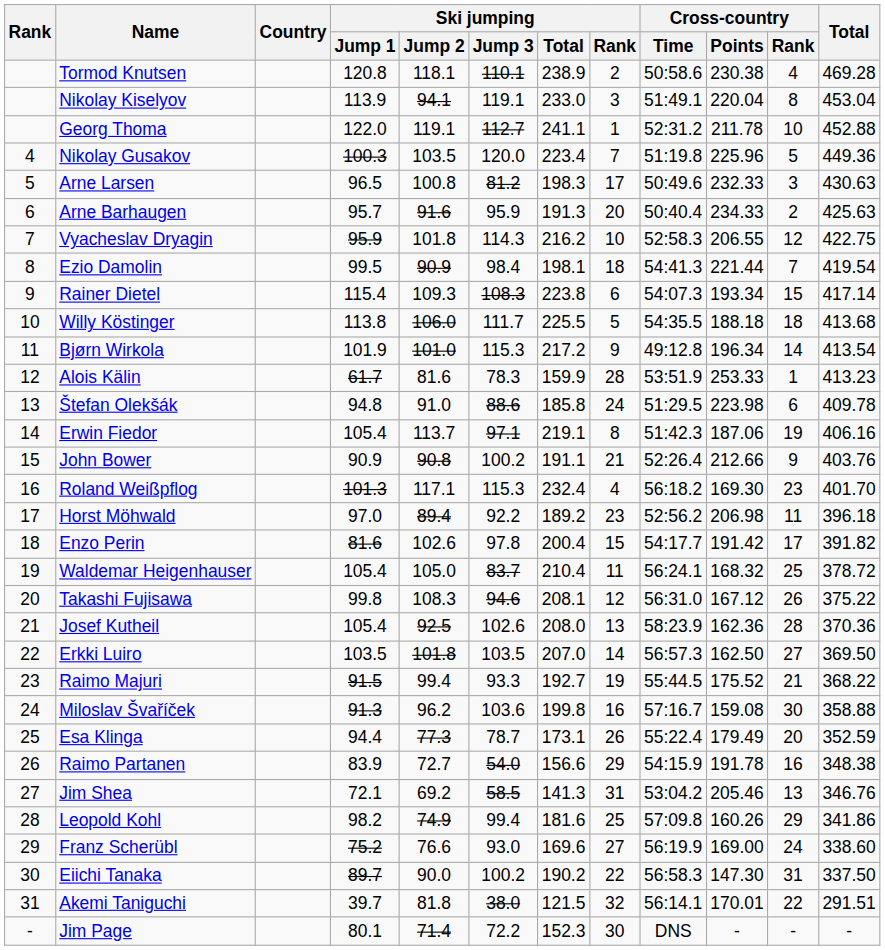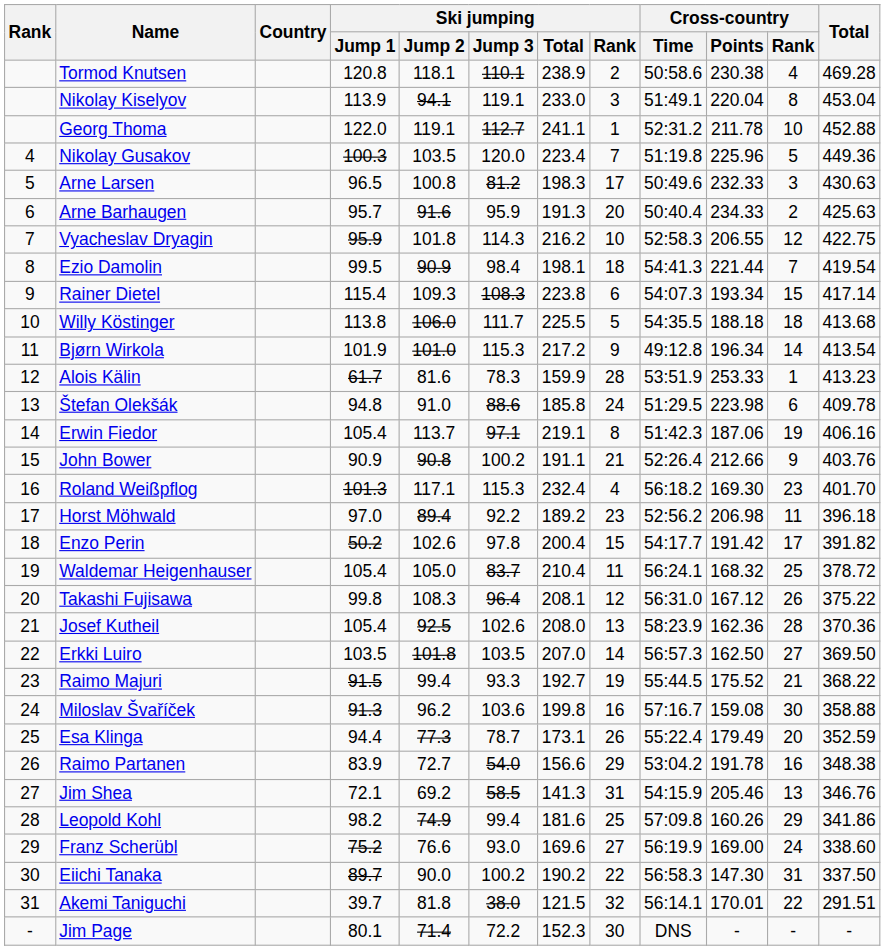 <table class="wikitable sortable" style="text-align:center">
 <tr>
 <th rowspan=2>Rank</th>
 <th rowspan=2>Name</th>
 <th rowspan=2>Country</th>
 <th colspan=5>Ski jumping</th>
 <th colspan=3>Cross-country</th>
 <th rowspan=2>Total</th>
 </tr>
 <tr>
 <th>Jump 1</th>
 <th>Jump 2</th>
 <th>Jump 3</th>
 <th>Total</th>
 <th>Rank</th>
 <th>Time</th>
 <th>Points</th>
 <th>Rank</th>
 </tr>
 <tr>
 <td></td>
 <td align=left><a href='#'>Tormod Knutsen</a></td>
 <td align=left></td>
 <td>120.8</td>
 <td>118.1</td>
 <td><s>110.1</s></td>
 <td>238.9</td>
 <td>2</td>
 <td>50:58.6</td>
 <td>230.38</td>
 <td>4</td>
 <td>469.28</td>
 </tr>
 <tr>
 <td></td>
 <td align=left><a href='#'>Nikolay Kiselyov</a></td>
 <td align=left></td>
 <td>113.9</td>
 <td><s>94.1</s></td>
 <td>119.1</td>
 <td>233.0</td>
 <td>3</td>
 <td>51:49.1</td>
 <td>220.04</td>
 <td>8</td>
 <td>453.04</td>
 </tr>
 <tr>
 <td></td>
 <td align=left><a href='#'>Georg Thoma</a></td>
 <td align=left></td>
 <td>122.0</td>
 <td>119.1</td>
 <td><s>112.7</s></td>
 <td>241.1</td>
 <td>1</td>
 <td>52:31.2</td>
 <td>211.78</td>
 <td>10</td>
 <td>452.88</td>
 </tr>
 <tr>
 <td>4</td>
 <td align=left><a href='#'>Nikolay Gusakov</a></td>
 <td align=left></td>
 <td><s>100.3</s></td>
 <td>103.5</td>
 <td>120.0</td>
 <td>223.4</td>
 <td>7</td>
 <td>51:19.8</td>
 <td>225.96</td>
 <td>5</td>
 <td>449.36</td>
 </tr>
 <tr>
 <td>5</td>
 <td align=left><a href='#'>Arne Larsen</a></td>
 <td align=left></td>
 <td>96.5</td>
 <td>100.8</td>
 <td><s>81.2</s></td>
 <td>198.3</td>
 <td>17</td>
 <td>50:49.6</td>
 <td>232.33</td>
 <td>3</td>
 <td>430.63</td>
 </tr>
 <tr>
 <td>6</td>
 <td align=left><a href='#'>Arne Barhaugen</a></td>
 <td align=left></td>
 <td>95.7</td>
 <td><s>91.6</s></td>
 <td>95.9</td>
 <td>191.3</td>
 <td>20</td>
 <td>50:40.4</td>
 <td>234.33</td>
 <td>2</td>
 <td>425.63</td>
 </tr>
 <tr>
 <td>7</td>
 <td align=left><a href='#'>Vyacheslav Dryagin</a></td>
 <td align=left></td>
 <td><s>95.9</s></td>
 <td>101.8</td>
 <td>114.3</td>
 <td>216.2</td>
 <td>10</td>
 <td>52:58.3</td>
 <td>206.55</td>
 <td>12</td>
 <td>422.75</td>
 </tr>
 <tr>
 <td>8</td>
 <td align=left><a href='#'>Ezio Damolin</a></td>
 <td align=left></td>
 <td>99.5</td>
 <td><s>90.9</s></td>
 <td>98.4</td>
 <td>198.1</td>
 <td>18</td>
 <td>54:41.3</td>
 <td>221.44</td>
 <td>7</td>
 <td>419.54</td>
 </tr>
 <tr>
 <td>9</td>
 <td align=left><a href='#'>Rainer Dietel</a></td>
 <td align=left></td>
 <td>115.4</td>
 <td>109.3</td>
 <td><s>108.3</s></td>
 <td>223.8</td>
 <td>6</td>
 <td>54:07.3</td>
 <td>193.34</td>
 <td>15</td>
 <td>417.14</td>
 </tr>
 <tr>
 <td>10</td>
 <td align=left><a href='#'>Willy Köstinger</a></td>
 <td align=left></td>
 <td>113.8</td>
 <td><s>106.0</s></td>
 <td>111.7</td>
 <td>225.5</td>
 <td>5</td>
 <td>54:35.5</td>
 <td>188.18</td>
 <td>18</td>
 <td>413.68</td>
 </tr>
 <tr>
 <td>11</td>
 <td align=left><a href='#'>Bjørn Wirkola</a></td>
 <td align=left></td>
 <td>101.9</td>
 <td><s>101.0</s></td>
 <td>115.3</td>
 <td>217.2</td>
 <td>9</td>
 <td>49:12.8</td>
 <td>196.34</td>
 <td>14</td>
 <td>413.54</td>
 </tr>
 <tr>
 <td>12</td>
 <td align=left><a href='#'>Alois Kälin</a></td>
 <td align=left></td>
 <td><s>61.7</s></td>
 <td>81.6</td>
 <td>78.3</td>
 <td>159.9</td>
 <td>28</td>
 <td>53:51.9</td>
 <td>253.33</td>
 <td>1</td>
 <td>413.23</td>
 </tr>
 <tr>
 <td>13</td>
 <td align=left><a href='#'>Štefan Olekšák</a></td>
 <td align=left></td>
 <td>94.8</td>
 <td>91.0</td>
 <td><s>88.6</s></td>
 <td>185.8</td>
 <td>24</td>
 <td>51:29.5</td>
 <td>223.98</td>
 <td>6</td>
 <td>409.78</td>
 </tr>
 <tr>
 <td>14</td>
 <td align=left><a href='#'>Erwin Fiedor</a></td>
 <td align=left></td>
 <td>105.4</td>
 <td>113.7</td>
 <td><s>97.1</s></td>
 <td>219.1</td>
 <td>8</td>
 <td>51:42.3</td>
 <td>187.06</td>
 <td>19</td>
 <td>406.16</td>
 </tr>
 <tr>
 <td>15</td>
 <td align=left><a href='#'>John Bower</a></td>
 <td align=left></td>
 <td>90.9</td>
 <td><s>90.8</s></td>
 <td>100.2</td>
 <td>191.1</td>
 <td>21</td>
 <td>52:26.4</td>
 <td>212.66</td>
 <td>9</td>
 <td>403.76</td>
 </tr>
 <tr>
 <td>16</td>
 <td align=left><a href='#'>Roland Weißpflog</a></td>
 <td align=left></td>
 <td><s>101.3</s></td>
 <td>117.1</td>
 <td>115.3</td>
 <td>232.4</td>
 <td>4</td>
 <td>56:18.2</td>
 <td>169.30</td>
 <td>23</td>
 <td>401.70</td>
 </tr>
 <tr>
 <td>17</td>
 <td align=left><a href='#'>Horst Möhwald</a></td>
 <td align=left></td>
 <td>97.0</td>
 <td><s>89.4</s></td>
 <td>92.2</td>
 <td>189.2</td>
 <td>23</td>
 <td>52:56.2</td>
 <td>206.98</td>
 <td>11</td>
 <td>396.18</td>
 </tr>
 <tr>
 <td>18</td>
 <td align=left><a href='#'>Enzo Perin</a></td>
 <td align=left></td>
-<td><s>81.6</s></td>
+<td><s>50.2</s></td>
 <td>102.6</td>
 <td>97.8</td>
 <td>200.4</td>
 <td>15</td>
 <td>54:17.7</td>
 <td>191.42</td>
 <td>17</td>
 <td>391.82</td>
 </tr>
 <tr>
 <td>19</td>
 <td align=left><a href='#'>Waldemar Heigenhauser</a></td>
 <td align=left></td>
 <td>105.4</td>
 <td>105.0</td>
 <td><s>83.7</s></td>
 <td>210.4</td>
 <td>11</td>
 <td>56:24.1</td>
 <td>168.32</td>
 <td>25</td>
 <td>378.72</td>
 </tr>
 <tr>
 <td>20</td>
 <td align=left><a href='#'>Takashi Fujisawa</a></td>
 <td align=left></td>
 <td>99.8</td>
 <td>108.3</td>
-<td><s>94.6</s></td>
+<td><s>96.4</s></td>
 <td>208.1</td>
 <td>12</td>
 <td>56:31.0</td>
 <td>167.12</td>
 <td>26</td>
 <td>375.22</td>
 </tr>
 <tr>
 <td>21</td>
 <td align=left><a href='#'>Josef Kutheil</a></td>
 <td align=left></td>
 <td>105.4</td>
 <td><s>92.5</s></td>
 <td>102.6</td>
 <td>208.0</td>
 <td>13</td>
 <td>58:23.9</td>
 <td>162.36</td>
 <td>28</td>
 <td>370.36</td>
 </tr>
 <tr>
 <td>22</td>
 <td align=left><a href='#'>Erkki Luiro</a></td>
 <td align=left></td>
 <td>103.5</td>
 <td><s>101.8</s></td>
 <td>103.5</td>
 <td>207.0</td>
 <td>14</td>
 <td>56:57.3</td>
 <td>162.50</td>
 <td>27</td>
 <td>369.50</td>
 </tr>
 <tr>
 <td>23</td>
 <td align=left><a href='#'>Raimo Majuri</a></td>
 <td align=left></td>
 <td><s>91.5</s></td>
 <td>99.4</td>
 <td>93.3</td>
 <td>192.7</td>
 <td>19</td>
 <td>55:44.5</td>
 <td>175.52</td>
 <td>21</td>
 <td>368.22</td>
 </tr>
 <tr>
 <td>24</td>
 <td align=left><a href='#'>Miloslav Švaříček</a></td>
 <td align=left></td>
 <td><s>91.3</s></td>
 <td>96.2</td>
 <td>103.6</td>
 <td>199.8</td>
 <td>16</td>
 <td>57:16.7</td>
 <td>159.08</td>
 <td>30</td>
 <td>358.88</td>
 </tr>
 <tr>
 <td>25</td>
 <td align=left><a href='#'>Esa Klinga</a></td>
 <td align=left></td>
 <td>94.4</td>
 <td><s>77.3</s></td>
 <td>78.7</td>
 <td>173.1</td>
 <td>26</td>
 <td>55:22.4</td>
 <td>179.49</td>
 <td>20</td>
 <td>352.59</td>
 </tr>
 <tr>
 <td>26</td>
 <td align=left><a href='#'>Raimo Partanen</a></td>
 <td align=left></td>
 <td>83.9</td>
 <td>72.7</td>
 <td><s>54.0</s></td>
 <td>156.6</td>
 <td>29</td>
-<td>54:15.9</td>
+<td>53:04.2</td>
 <td>191.78</td>
 <td>16</td>
 <td>348.38</td>
 </tr>
 <tr>
 <td>27</td>
 <td align=left><a href='#'>Jim Shea</a></td>
 <td align=left></td>
 <td>72.1</td>
 <td>69.2</td>
 <td><s>58.5</s></td>
 <td>141.3</td>
 <td>31</td>
-<td>53:04.2</td>
+<td>54:15.9</td>
 <td>205.46</td>
 <td>13</td>
 <td>346.76</td>
 </tr>
 <tr>
 <td>28</td>
 <td align=left><a href='#'>Leopold Kohl</a></td>
 <td align=left></td>
 <td>98.2</td>
 <td><s>74.9</s></td>
 <td>99.4</td>
 <td>181.6</td>
 <td>25</td>
 <td>57:09.8</td>
 <td>160.26</td>
 <td>29</td>
 <td>341.86</td>
 </tr>
 <tr>
 <td>29</td>
 <td align=left><a href='#'>Franz Scherübl</a></td>
 <td align=left></td>
 <td><s>75.2</s></td>
 <td>76.6</td>
 <td>93.0</td>
 <td>169.6</td>
 <td>27</td>
 <td>56:19.9</td>
 <td>169.00</td>
 <td>24</td>
 <td>338.60</td>
 </tr>
 <tr>
 <td>30</td>
 <td align=left><a href='#'>Eiichi Tanaka</a></td>
 <td align=left></td>
 <td><s>89.7</s></td>
 <td>90.0</td>
 <td>100.2</td>
 <td>190.2</td>
 <td>22</td>
 <td>56:58.3</td>
 <td>147.30</td>
 <td>31</td>
 <td>337.50</td>
 </tr>
 <tr>
 <td>31</td>
 <td align=left><a href='#'>Akemi Taniguchi</a></td>
 <td align=left></td>
 <td>39.7</td>
 <td>81.8</td>
 <td><s>38.0</s></td>
 <td>121.5</td>
 <td>32</td>
 <td>56:14.1</td>
 <td>170.01</td>
 <td>22</td>
 <td>291.51</td>
 </tr>
 <tr>
 <td>-</td>
 <td align=left><a href='#'>Jim Page</a></td>
 <td align=left></td>
 <td>80.1</td>
 <td><s>71.4</s></td>
 <td>72.2</td>
 <td>152.3</td>
 <td>30</td>
 <td>DNS</td>
 <td>-</td>
 <td>-</td>
 <td>-</td>
 </tr>
 </table>
